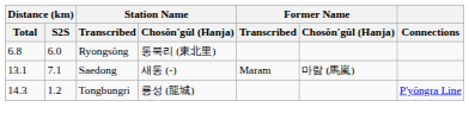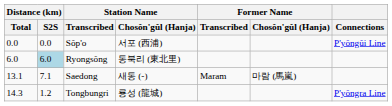 <table class="wikitable" style="font-size:90%;">
 <tr>
 <th colspan="2">Distance (km)</th>
 <th colspan="2">Station Name</th>
 <th colspan="2">Former Name</th>
 <th></th>
 </tr>
 <tr>
 <th>Total</th>
 <th>S2S</th>
 <th>Transcribed</th>
 <th>Chosŏn'gŭl (Hanja)</th>
 <th>Transcribed</th>
 <th>Chosŏn'gŭl (Hanja)</th>
 <th>Connections</th>
 </tr>
 <tr>
-<td>6.8</td>
+<td>0.0</td>
+<td>0.0</td>
+<td>Sŏp'o</td>
+<td>서포 (西浦)</td>
+<td></td>
+<td></td>
+<td><a href='#'>P'yŏngŭi Line</a></td>
+</tr>
+<tr>
 <td>6.0</td>
+<td style="background: lightblue;">6.0</td>
 <td>Ryongsŏng</td>
 <td>동북리 (東北里)</td>
 <td></td>
 <td></td>
 <td></td>
 </tr>
 <tr>
 <td>13.1</td>
 <td>7.1</td>
 <td>Saedong</td>
 <td>새동 (-)</td>
 <td>Maram</td>
 <td>마람 (馬嵐)</td>
 <td></td>
 </tr>
 <tr>
 <td>14.3</td>
 <td>1.2</td>
 <td>Tongbungri</td>
 <td>룡성 (龍城)</td>
 <td></td>
 <td></td>
 <td><a href='#'>P'yŏngra Line</a></td>
 </tr>
 </table>
